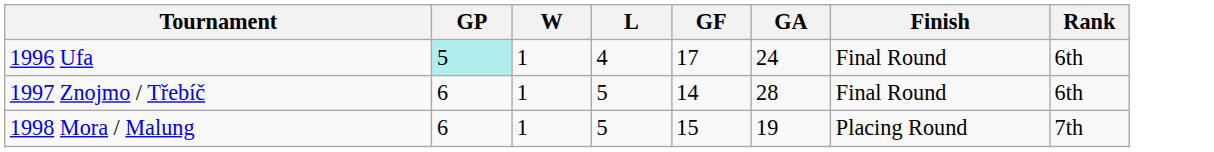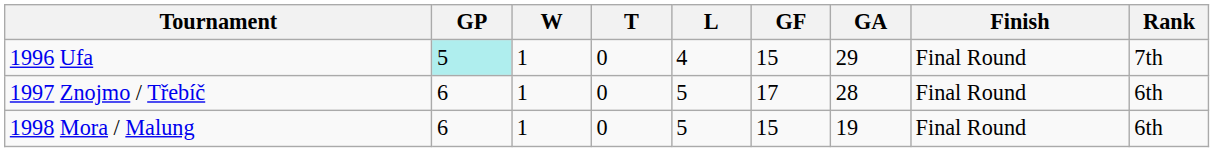 <table class="wikitable">
 <tr>
 <th width=300>Tournament</th>
 <th width=50>GP</th>
 <th width=50>W</th>
+<th width=50>T</th>
 <th width=50>L</th>
 <th width=50>GF</th>
 <th width=50>GA</th>
 <th width=150>Finish</th>
 <th width=50>Rank</th>
 </tr>
 <tr>
 <td> <a href='#'>1996</a> <a href='#'>Ufa</a></td>
 <td style="background: paleturquoise;">5</td>
 <td>1</td>
+<td>0</td>
 <td>4</td>
-<td>17</td>
-<td>24</td>
+<td>15</td>
+<td>29</td>
 <td>Final Round</td>
-<td>6th</td>
+<td>7th</td>
 </tr>
 <tr>
 <td> <a href='#'>1997</a> <a href='#'>Znojmo</a> / <a href='#'>Třebíč</a></td>
 <td>6</td>
 <td>1</td>
+<td>0</td>
 <td>5</td>
-<td>14</td>
+<td>17</td>
 <td>28</td>
 <td>Final Round</td>
 <td>6th</td>
 </tr>
 <tr>
 <td> <a href='#'>1998</a> <a href='#'>Mora</a> / <a href='#'>Malung</a></td>
 <td>6</td>
 <td>1</td>
+<td>0</td>
 <td>5</td>
 <td>15</td>
 <td>19</td>
-<td>Placing Round</td>
-<td>7th</td>
+<td>Final Round</td>
+<td>6th</td>
 </tr>
 </table>
